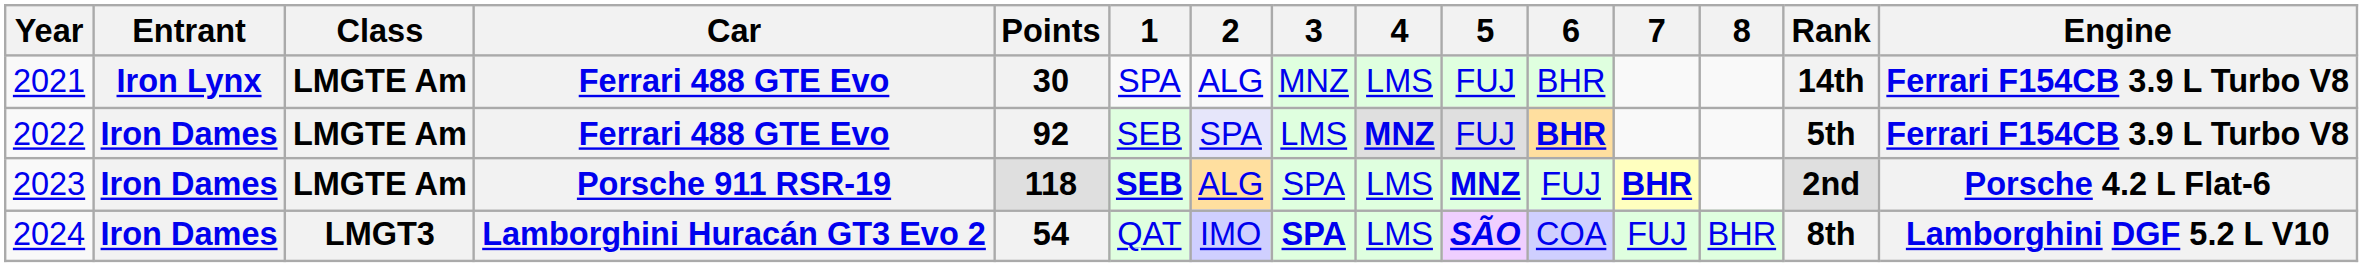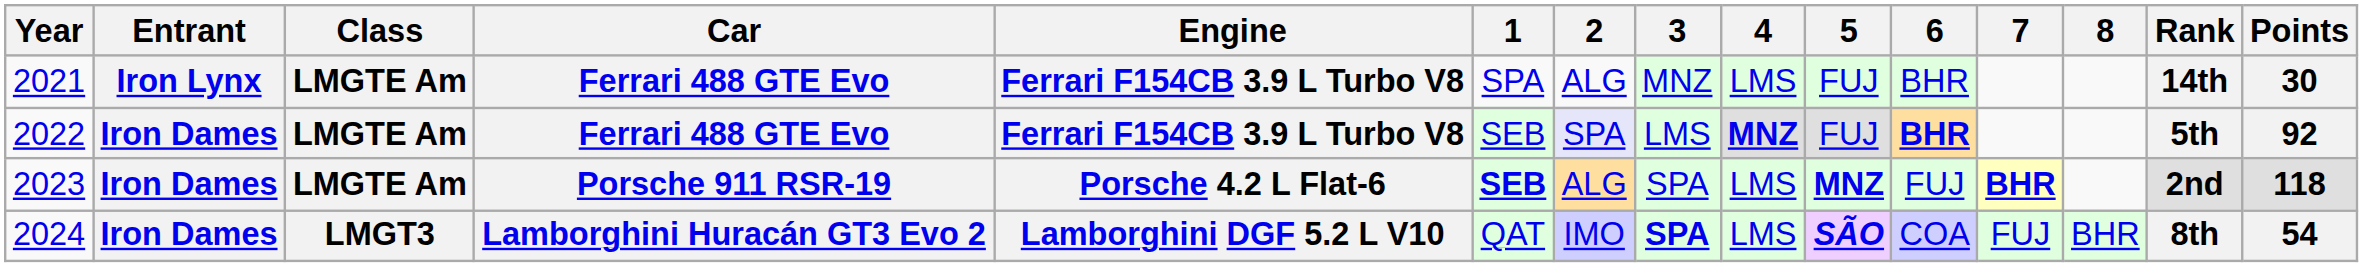 <table class="wikitable" style="text-align:center; font-size:85%">
 <tr>
 <th>Year</th>
 <th>Entrant</th>
 <th>Class</th>
 <th>Car</th>
-<th>Points</th>
+<th>Engine</th>
 <th>1</th>
 <th>2</th>
 <th>3</th>
 <th>4</th>
 <th>5</th>
 <th>6</th>
 <th>7</th>
 <th>8</th>
 <th>Rank</th>
-<th>Engine</th>
+<th>Points</th>
 </tr>
 <tr>
 <td><a href='#'>2021</a></td>
 <th nowrap><a href='#'>Iron Lynx</a></th>
 <th nowrap>LMGTE Am</th>
 <th nowrap><a href='#'>Ferrari 488 GTE Evo</a></th>
-<th>30</th>
+<th nowrap><a href='#'>Ferrari F154CB</a> 3.9 L Turbo V8</th>
 <td><a href='#'>SPA</a></td>
 <td><a href='#'>ALG</a></td>
 <td style="background:#DFFFDF;"><a href='#'>MNZ</a><br></td>
 <td style="background:#DFFFDF;"><a href='#'>LMS</a><br></td>
 <td style="background:#DFFFDF;"><a href='#'>FUJ</a><br></td>
 <td style="background:#DFFFDF;"><a href='#'>BHR</a><br></td>
 <td></td>
 <td></td>
 <th>14th</th>
-<th nowrap><a href='#'>Ferrari F154CB</a> 3.9 L Turbo V8</th>
+<th>30</th>
 </tr>
 <tr>
 <td><a href='#'>2022</a></td>
 <th nowrap><a href='#'>Iron Dames</a></th>
 <th nowrap>LMGTE Am</th>
 <th nowrap><a href='#'>Ferrari 488 GTE Evo</a></th>
-<th>92</th>
+<th nowrap><a href='#'>Ferrari F154CB</a> 3.9 L Turbo V8</th>
 <td style="background:#DFFFDF;"><a href='#'>SEB</a><br></td>
 <td style="background: lavender;"><a href='#'>SPA</a></td>
 <td style="background:#DFFFDF;"><a href='#'>LMS</a><br></td>
 <td style="background:#DFDFDF;"><strong><a href='#'>MNZ</a></strong><br></td>
 <td style="background:#DFDFDF;"><a href='#'>FUJ</a><br></td>
 <td style="background:#FFDF9F;"><strong><a href='#'>BHR</a></strong><br></td>
 <td></td>
 <td></td>
 <th>5th</th>
-<th nowrap><a href='#'>Ferrari F154CB</a> 3.9 L Turbo V8</th>
+<th>92</th>
 </tr>
 <tr>
 <td><a href='#'>2023</a></td>
 <th nowrap><a href='#'>Iron Dames</a></th>
 <th nowrap>LMGTE Am</th>
 <th nowrap><a href='#'>Porsche 911 RSR-19</a></th>
-<th style="background:#DFDFDF;">118</th>
+<th nowrap><a href='#'>Porsche</a> 4.2 L Flat-6</th>
 <td style="background:#DFFFDF;"><strong><a href='#'>SEB</a></strong><br></td>
 <td style="background:#FFDF9F;"><a href='#'>ALG</a><br></td>
 <td style="background:#DFFFDF;"><a href='#'>SPA</a><br></td>
 <td style="background:#DFFFDF;"><a href='#'>LMS</a><br></td>
 <td style="background:#DFFFDF;"><strong><a href='#'>MNZ</a></strong><br></td>
 <td style="background:#DFFFDF;"><a href='#'>FUJ</a><br></td>
 <td style="background:#FFFFBF;"><strong><a href='#'>BHR</a></strong><br></td>
 <td></td>
 <th style="background:#DFDFDF;">2nd</th>
-<th nowrap><a href='#'>Porsche</a> 4.2 L Flat-6</th>
+<th style="background:#DFDFDF;">118</th>
 </tr>
 <tr>
 <td><a href='#'>2024</a></td>
 <th nowrap><a href='#'>Iron Dames</a></th>
 <th>LMGT3</th>
 <th nowrap><a href='#'>Lamborghini Huracán GT3 Evo 2</a></th>
-<th>54</th>
+<th nowrap><a href='#'>Lamborghini</a> <a href='#'>DGF</a> 5.2 L V10</th>
 <td style="background:#DFFFDF;"><a href='#'>QAT</a><br></td>
 <td style="background:#CFCFFF;"><a href='#'>IMO</a><br></td>
 <td style="background:#DFFFDF;"><strong><a href='#'>SPA</a></strong><br></td>
 <td style="background:#DFFFDF;"><a href='#'>LMS</a><br></td>
 <td style="background:#EFCFFF;"><strong><em><a href='#'>SÃO</a></em></strong><br></td>
 <td style="background:#CFCFFF;"><a href='#'>COA</a><br></td>
 <td style="background:#DFFFDF;"><a href='#'>FUJ</a><br></td>
 <td style="background:#DFFFDF;"><a href='#'>BHR</a><br></td>
 <th>8th</th>
-<th nowrap><a href='#'>Lamborghini</a> <a href='#'>DGF</a> 5.2 L V10</th>
+<th>54</th>
 </tr>
 </table>
